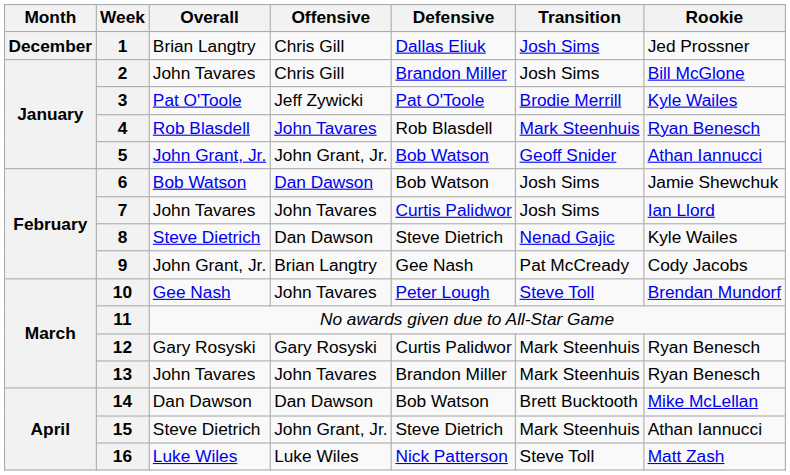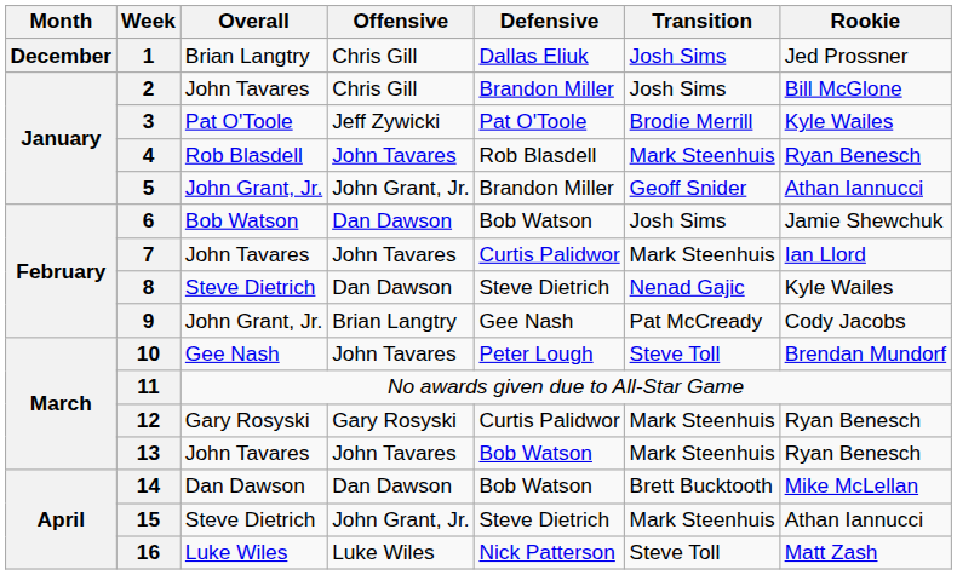 <table class="wikitable">
 <tr>
 <th>Month</th>
 <th>Week</th>
 <th>Overall</th>
 <th>Offensive</th>
 <th>Defensive</th>
 <th>Transition</th>
 <th>Rookie</th>
 </tr>
 <tr>
 <th>December</th>
 <th>1</th>
 <td>Brian Langtry</td>
 <td>Chris Gill</td>
 <td><a href='#'>Dallas Eliuk</a></td>
 <td><a href='#'>Josh Sims</a></td>
 <td>Jed Prossner</td>
 </tr>
 <tr>
 <th rowspan=4>January</th>
 <th>2</th>
 <td>John Tavares</td>
 <td>Chris Gill</td>
 <td><a href='#'>Brandon Miller</a></td>
 <td>Josh Sims</td>
 <td><a href='#'>Bill McGlone</a></td>
 </tr>
 <tr>
 <th>3</th>
 <td><a href='#'>Pat O'Toole</a></td>
 <td>Jeff Zywicki</td>
 <td><a href='#'>Pat O'Toole</a></td>
 <td><a href='#'>Brodie Merrill</a></td>
 <td><a href='#'>Kyle Wailes</a></td>
 </tr>
 <tr>
 <th>4</th>
 <td><a href='#'>Rob Blasdell</a></td>
 <td><a href='#'>John Tavares</a></td>
 <td>Rob Blasdell</td>
 <td><a href='#'>Mark Steenhuis</a></td>
 <td><a href='#'>Ryan Benesch</a></td>
 </tr>
 <tr>
 <th>5</th>
 <td><a href='#'>John Grant, Jr.</a></td>
 <td>John Grant, Jr.</td>
-<td><a href='#'>Bob Watson</a></td>
+<td>Brandon Miller</td>
 <td><a href='#'>Geoff Snider</a></td>
 <td><a href='#'>Athan Iannucci</a></td>
 </tr>
 <tr>
 <th rowspan=4>February</th>
 <th>6</th>
 <td><a href='#'>Bob Watson</a></td>
 <td><a href='#'>Dan Dawson</a></td>
 <td>Bob Watson</td>
 <td>Josh Sims</td>
 <td>Jamie Shewchuk</td>
 </tr>
 <tr>
 <th>7</th>
 <td>John Tavares</td>
 <td>John Tavares</td>
 <td><a href='#'>Curtis Palidwor</a></td>
-<td>Josh Sims</td>
+<td>Mark Steenhuis</td>
 <td><a href='#'>Ian Llord</a></td>
 </tr>
 <tr>
 <th>8</th>
 <td><a href='#'>Steve Dietrich</a></td>
 <td>Dan Dawson</td>
 <td>Steve Dietrich</td>
 <td><a href='#'>Nenad Gajic</a></td>
 <td>Kyle Wailes</td>
 </tr>
 <tr>
 <th>9</th>
 <td>John Grant, Jr.</td>
 <td>Brian Langtry</td>
 <td>Gee Nash</td>
 <td>Pat McCready</td>
 <td>Cody Jacobs</td>
 </tr>
 <tr>
 <th rowspan="4">March</th>
 <th>10</th>
 <td><a href='#'>Gee Nash</a></td>
 <td>John Tavares</td>
 <td><a href='#'>Peter Lough</a></td>
 <td><a href='#'>Steve Toll</a></td>
 <td><a href='#'>Brendan Mundorf</a></td>
 </tr>
 <tr>
 <th>11</th>
 <td colspan="5" align="center"><em>No awards given due to All-Star Game</em></td>
 </tr>
 <tr>
 <th>12</th>
 <td>Gary Rosyski</td>
 <td>Gary Rosyski</td>
 <td>Curtis Palidwor</td>
 <td>Mark Steenhuis</td>
 <td>Ryan Benesch</td>
 </tr>
 <tr>
 <th>13</th>
 <td>John Tavares</td>
 <td>John Tavares</td>
-<td>Brandon Miller</td>
+<td><a href='#'>Bob Watson</a></td>
 <td>Mark Steenhuis</td>
 <td>Ryan Benesch</td>
 </tr>
 <tr>
 <th rowspan="3">April</th>
 <th>14</th>
 <td>Dan Dawson</td>
 <td>Dan Dawson</td>
 <td>Bob Watson</td>
 <td>Brett Bucktooth</td>
 <td><a href='#'>Mike McLellan</a></td>
 </tr>
 <tr>
 <th>15</th>
 <td>Steve Dietrich</td>
 <td>John Grant, Jr.</td>
 <td>Steve Dietrich</td>
 <td>Mark Steenhuis</td>
 <td>Athan Iannucci</td>
 </tr>
 <tr>
 <th>16</th>
 <td><a href='#'>Luke Wiles</a></td>
 <td>Luke Wiles</td>
 <td><a href='#'>Nick Patterson</a></td>
 <td>Steve Toll</td>
 <td><a href='#'>Matt Zash</a></td>
 </tr>
 </table>
